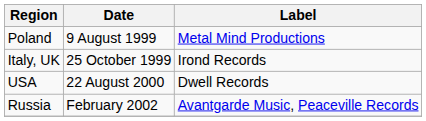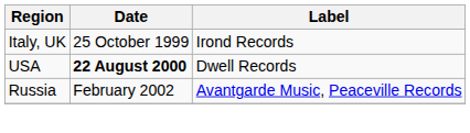 <table class="wikitable plainrowheaders">
 <tr>
 <th scope="col">Region</th>
 <th scope="col">Date</th>
 <th scope="col">Label</th>
-</tr>
-<tr>
-<td>Poland</td>
-<td>9 August 1999</td>
-<td><a href='#'>Metal Mind Productions</a></td>
 </tr>
 <tr>
 <td>Italy, UK</td>
 <td>25 October 1999</td>
 <td>Irond Records</td>
 </tr>
 <tr>
 <td>USA</td>
-<td>22 August 2000</td>
+<td><strong>22 August 2000</strong></td>
 <td>Dwell Records</td>
 </tr>
 <tr>
 <td>Russia</td>
 <td>February 2002</td>
 <td><a href='#'>Avantgarde Music</a>, <a href='#'>Peaceville Records</a></td>
 </tr>
 <tr>
 </tr>
 </table>
